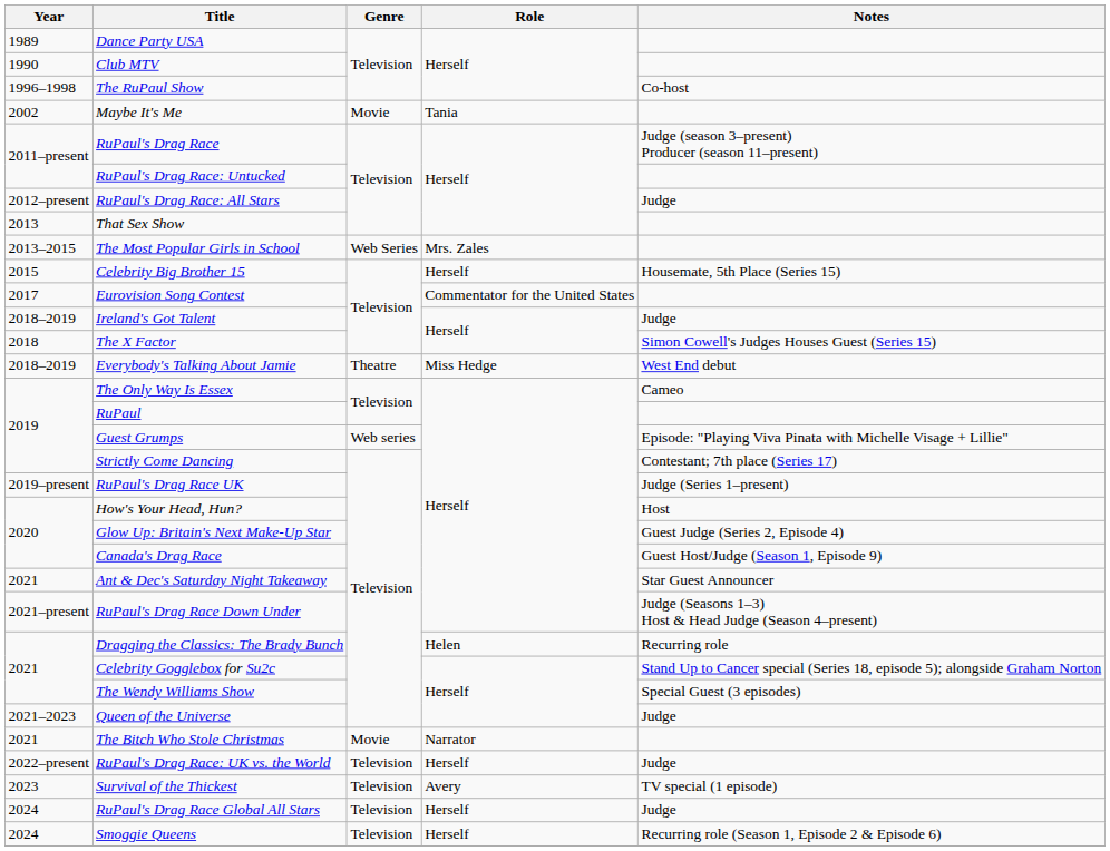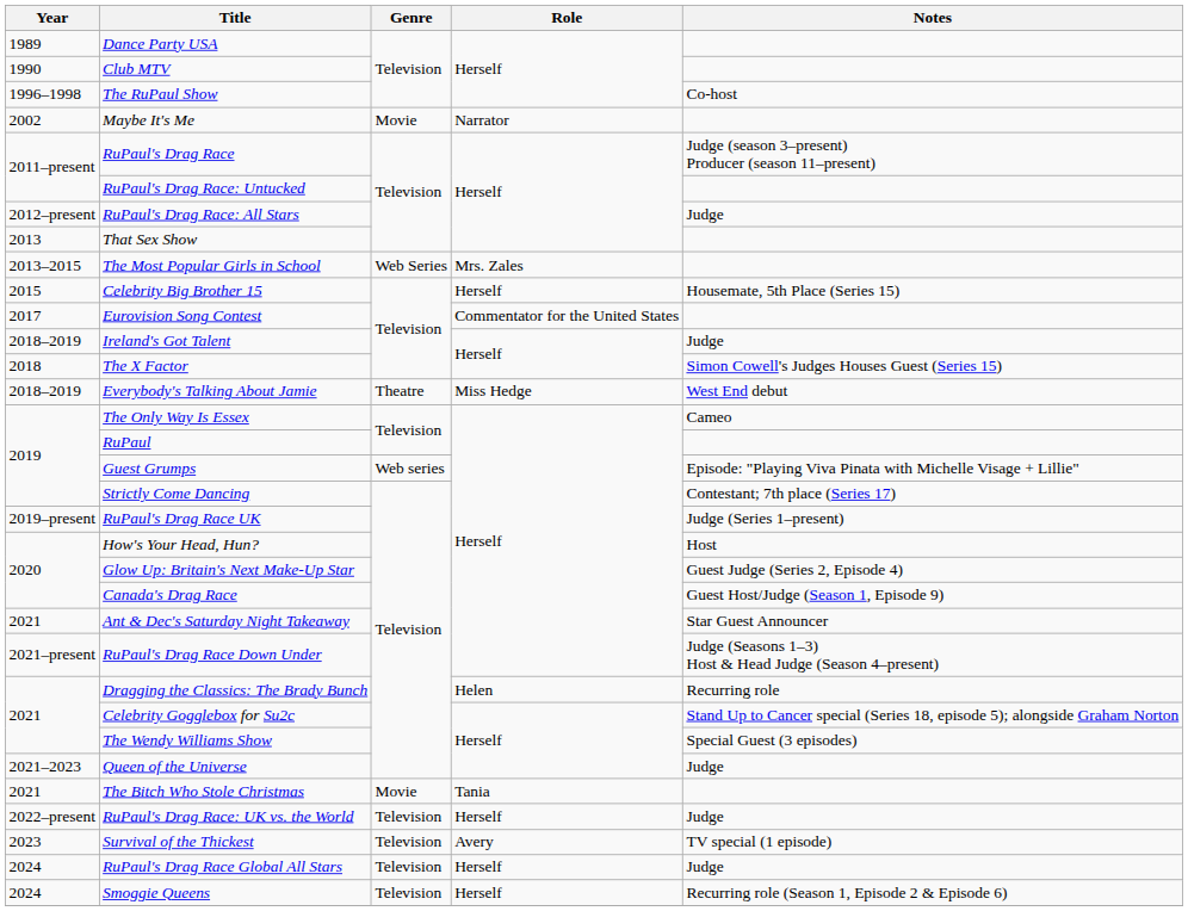 <table class="wikitable sortable plainrowheaders">
 <tr>
 <th>Year</th>
 <th>Title</th>
 <th>Genre</th>
 <th>Role</th>
 <th>Notes</th>
 </tr>
 <tr>
 <td>1989</td>
 <td><em><a href='#'>Dance Party USA</a></em></td>
 <td rowspan="3">Television</td>
 <td rowspan="3">Herself</td>
 <td></td>
 </tr>
 <tr>
 <td>1990</td>
 <td><em><a href='#'>Club MTV</a></em></td>
 <td></td>
 </tr>
 <tr>
 <td>1996–1998</td>
 <td><em><a href='#'>The RuPaul Show</a></em></td>
 <td>Co-host</td>
 </tr>
 <tr>
 <td>2002</td>
 <td><em>Maybe It's Me</em></td>
 <td>Movie</td>
-<td>Tania</td>
+<td>Narrator</td>
 <td></td>
 </tr>
 <tr>
 <td rowspan="2">2011–present</td>
 <td><em><a href='#'>RuPaul's Drag Race</a></em></td>
 <td rowspan="4">Television</td>
 <td rowspan="4">Herself</td>
 <td>Judge (season 3–present)<br> Producer (season 11–present)</td>
 </tr>
 <tr>
 <td><em><a href='#'>RuPaul's Drag Race: Untucked</a></em></td>
 <td></td>
 </tr>
 <tr>
 <td>2012–present</td>
 <td><em><a href='#'>RuPaul's Drag Race: All Stars</a></em></td>
 <td>Judge</td>
 </tr>
 <tr>
 <td>2013</td>
 <td><em>That Sex Show</em></td>
 <td></td>
 </tr>
 <tr>
 <td>2013–2015</td>
 <td><em><a href='#'>The Most Popular Girls in School</a></em></td>
 <td>Web Series</td>
 <td>Mrs. Zales</td>
 <td></td>
 </tr>
 <tr>
 <td>2015</td>
 <td><em><a href='#'>Celebrity Big Brother 15</a></em></td>
 <td rowspan="4">Television</td>
 <td>Herself</td>
 <td>Housemate, 5th Place (Series 15)</td>
 </tr>
 <tr>
 <td>2017</td>
 <td><em><a href='#'>Eurovision Song Contest</a></em></td>
 <td>Commentator for the United States</td>
 <td></td>
 </tr>
 <tr>
 <td>2018–2019</td>
 <td><em><a href='#'>Ireland's Got Talent</a></em></td>
 <td rowspan="2">Herself</td>
 <td>Judge</td>
 </tr>
 <tr>
 <td>2018</td>
 <td><em><a href='#'>The X Factor</a></em></td>
 <td><a href='#'>Simon Cowell</a>'s Judges Houses Guest (<a href='#'>Series 15</a>)</td>
 </tr>
 <tr>
 <td>2018–2019</td>
 <td><em><a href='#'>Everybody's Talking About Jamie</a></em></td>
 <td>Theatre</td>
 <td>Miss Hedge</td>
 <td><a href='#'>West End</a> debut</td>
 </tr>
 <tr>
 <td rowspan="4">2019</td>
 <td><em><a href='#'>The Only Way Is Essex</a></em></td>
 <td rowspan="2">Television</td>
 <td rowspan="10">Herself</td>
 <td>Cameo</td>
 </tr>
 <tr>
 <td><em><a href='#'>RuPaul</a></em></td>
 <td></td>
 </tr>
 <tr>
 <td><em><a href='#'>Guest Grumps</a></em></td>
 <td>Web series</td>
 <td>Episode: "Playing Viva Pinata with Michelle Visage + Lillie"</td>
 </tr>
 <tr>
 <td><em><a href='#'>Strictly Come Dancing</a></em></td>
 <td rowspan="11">Television</td>
 <td>Contestant; 7th place (<a href='#'>Series 17</a>)</td>
 </tr>
 <tr>
 <td>2019–present</td>
 <td><em><a href='#'>RuPaul's Drag Race UK</a></em></td>
 <td>Judge (Series 1–present)</td>
 </tr>
 <tr>
 <td rowspan="3">2020</td>
 <td><em>How's Your Head, Hun?</em></td>
 <td>Host</td>
 </tr>
 <tr>
 <td><em><a href='#'>Glow Up: Britain's Next Make-Up Star</a></em></td>
 <td>Guest Judge (Series 2, Episode 4)</td>
 </tr>
 <tr>
 <td><em><a href='#'>Canada's Drag Race</a></em></td>
 <td>Guest Host/Judge (<a href='#'>Season 1</a>, Episode 9)</td>
 </tr>
 <tr>
 <td>2021</td>
 <td><em><a href='#'>Ant & Dec's Saturday Night Takeaway</a></em></td>
 <td>Star Guest Announcer</td>
 </tr>
 <tr>
 <td>2021–present</td>
 <td><em><a href='#'>RuPaul's Drag Race Down Under</a></em></td>
 <td>Judge (Seasons 1–3)<br>Host & Head Judge (Season 4–present)</td>
 </tr>
 <tr>
 <td rowspan="3">2021</td>
 <td><em><a href='#'>Dragging the Classics: The Brady Bunch</a></em></td>
 <td>Helen</td>
 <td>Recurring role</td>
 </tr>
 <tr>
 <td><em><a href='#'>Celebrity Gogglebox</a> for <a href='#'>Su2c</a></em></td>
 <td rowspan="3">Herself</td>
 <td><a href='#'>Stand Up to Cancer</a> special (Series 18, episode 5); alongside <a href='#'>Graham Norton</a></td>
 </tr>
 <tr>
 <td><em><a href='#'>The Wendy Williams Show</a></em></td>
 <td>Special Guest (3 episodes)</td>
 </tr>
 <tr>
 <td>2021–2023</td>
 <td><em><a href='#'>Queen of the Universe</a></em></td>
 <td>Judge</td>
 </tr>
 <tr>
 <td>2021</td>
 <td><em><a href='#'>The Bitch Who Stole Christmas</a></em></td>
 <td>Movie</td>
-<td>Narrator</td>
+<td>Tania</td>
 <td></td>
 </tr>
 <tr>
 <td>2022–present</td>
 <td><em><a href='#'>RuPaul's Drag Race: UK vs. the World</a></em></td>
 <td>Television</td>
 <td>Herself</td>
 <td>Judge</td>
 </tr>
 <tr>
 <td>2023</td>
 <td><em><a href='#'>Survival of the Thickest</a></em></td>
 <td>Television</td>
 <td>Avery</td>
 <td>TV special (1 episode)</td>
 </tr>
 <tr>
 <td>2024</td>
 <td><em><a href='#'>RuPaul's Drag Race Global All Stars</a></em></td>
 <td>Television</td>
 <td>Herself</td>
 <td>Judge</td>
 </tr>
 <tr>
 <td>2024</td>
 <td><em><a href='#'>Smoggie Queens</a></em></td>
 <td>Television</td>
 <td>Herself</td>
 <td>Recurring role (Season 1, Episode 2 & Episode 6)</td>
 </tr>
 <tr>
 </tr>
 </table>
